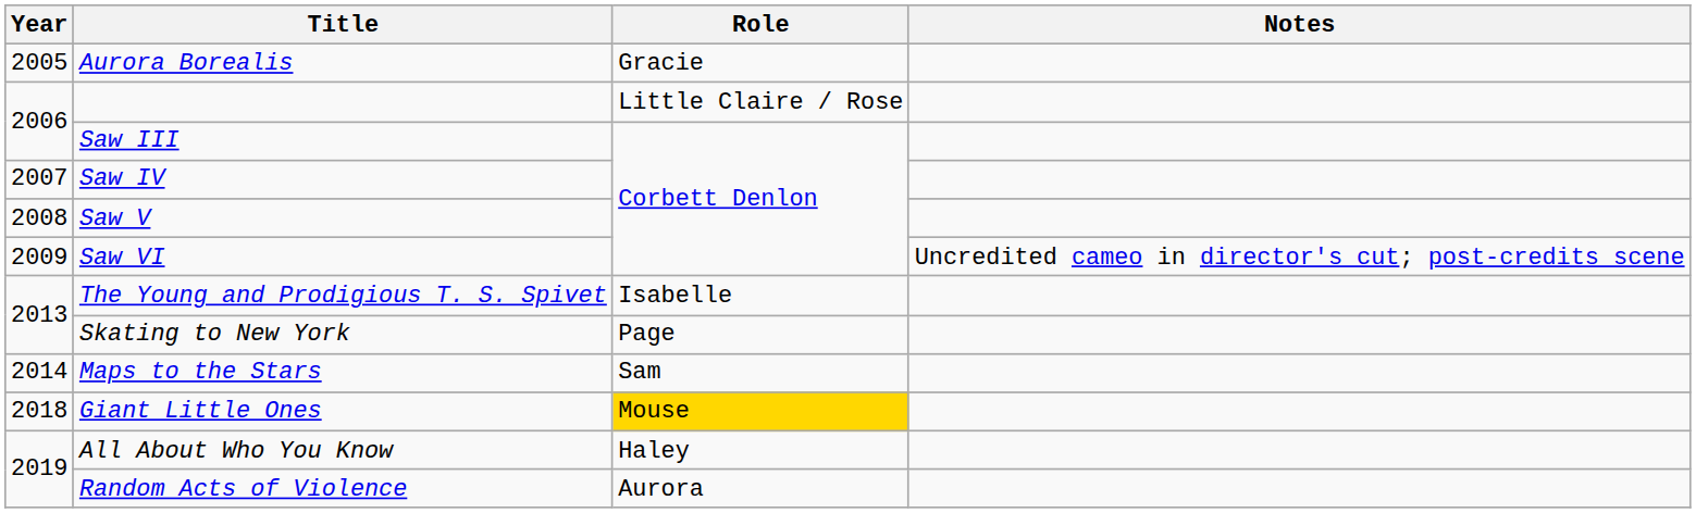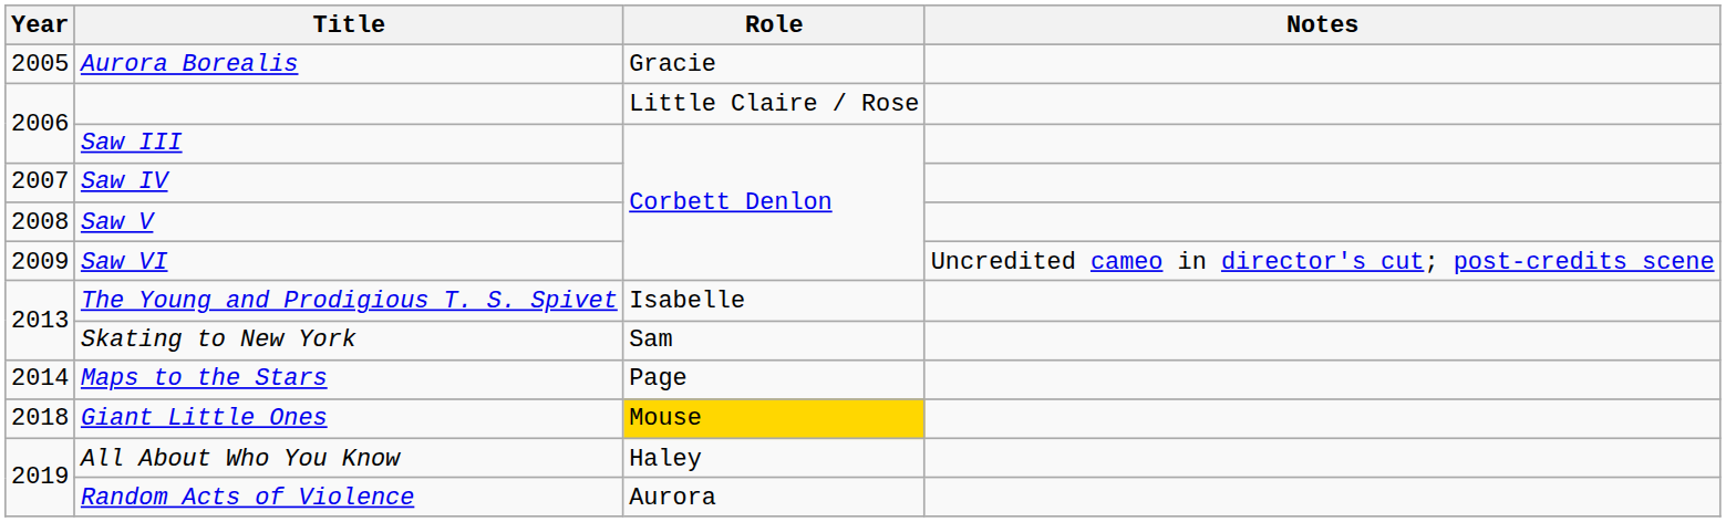 <table class="wikitable sortable">
 <tr>
 <th>Year</th>
 <th>Title</th>
 <th>Role</th>
 <th class="unsortable">Notes</th>
 </tr>
 <tr>
 <td>2005</td>
 <td><em><a href='#'>Aurora Borealis</a></em></td>
 <td>Gracie</td>
 <td></td>
 </tr>
 <tr>
 <td rowspan="2">2006</td>
 <td><em></em></td>
 <td>Little Claire / Rose</td>
 <td></td>
 </tr>
 <tr>
 <td><em><a href='#'>Saw III</a></em></td>
 <td rowspan="4"><a href='#'>Corbett Denlon</a></td>
 <td></td>
 </tr>
 <tr>
 <td>2007</td>
 <td><em><a href='#'>Saw IV</a></em></td>
 <td></td>
 </tr>
 <tr>
 <td>2008</td>
 <td><em><a href='#'>Saw V</a></em></td>
 <td></td>
 </tr>
 <tr>
 <td>2009</td>
 <td><em><a href='#'>Saw VI</a></em></td>
 <td>Uncredited <a href='#'>cameo</a> in <a href='#'>director's cut</a>; <a href='#'>post-credits scene</a></td>
 </tr>
 <tr>
 <td rowspan="2">2013</td>
 <td><em><a href='#'>The Young and Prodigious T. S. Spivet</a></em></td>
 <td>Isabelle</td>
 <td></td>
 </tr>
 <tr>
 <td><em>Skating to New York</em></td>
-<td>Page</td>
+<td>Sam</td>
 <td></td>
 </tr>
 <tr>
 <td>2014</td>
 <td><em><a href='#'>Maps to the Stars</a></em></td>
-<td>Sam</td>
+<td>Page</td>
 <td></td>
 </tr>
 <tr>
 <td>2018</td>
 <td><em><a href='#'>Giant Little Ones</a></em></td>
 <td style="background: gold;">Mouse</td>
 <td></td>
 </tr>
 <tr>
 <td rowspan="2">2019</td>
 <td><em>All About Who You Know</em></td>
 <td>Haley</td>
 <td></td>
 </tr>
 <tr>
 <td><em><a href='#'>Random Acts of Violence</a></em></td>
 <td>Aurora</td>
 <td></td>
 </tr>
 </table>
